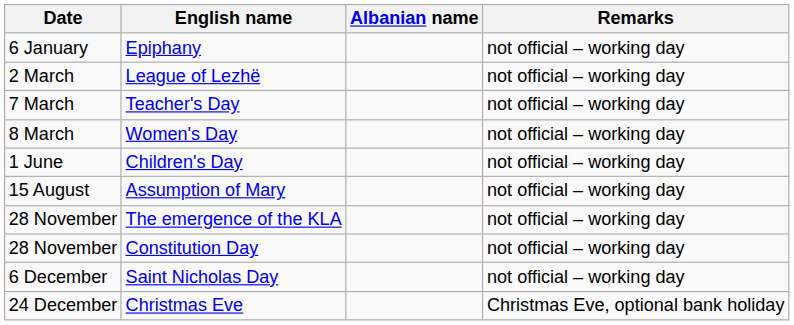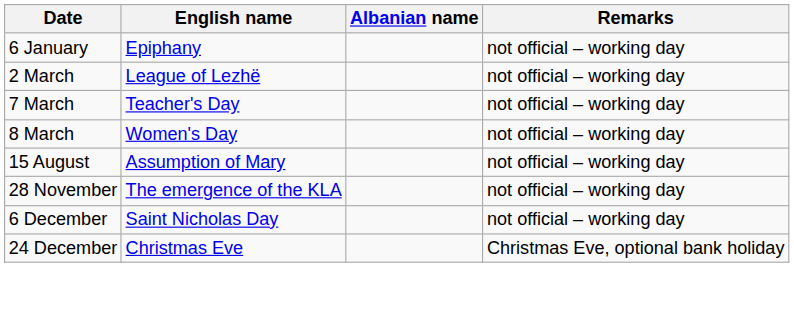 <table class="wikitable">
 <tr>
 <th>Date</th>
 <th>English name</th>
 <th><a href='#'>Albanian</a> name</th>
 <th>Remarks</th>
 </tr>
 <tr>
 <td>6 January</td>
 <td><a href='#'>Epiphany</a></td>
 <td></td>
 <td>not official – working day</td>
 </tr>
 <tr>
 <td>2 March</td>
 <td><a href='#'>League of Lezhë</a></td>
 <td></td>
 <td>not official – working day</td>
 </tr>
 <tr>
 <td>7 March</td>
 <td><a href='#'>Teacher's Day</a></td>
 <td></td>
 <td>not official – working day</td>
 </tr>
 <tr>
 <td>8 March</td>
 <td><a href='#'>Women's Day</a></td>
 <td></td>
 <td>not official – working day</td>
 </tr>
 <tr>
-<td>1 June</td>
-<td><a href='#'>Children's Day</a></td>
-<td></td>
-<td>not official – working day</td>
-</tr>
-<tr>
 <td>15 August</td>
 <td><a href='#'>Assumption of Mary</a></td>
 <td></td>
 <td>not official – working day</td>
 </tr>
 <tr>
 <td>28 November</td>
 <td><a href='#'>The emergence of the KLA</a></td>
-<td></td>
-<td>not official – working day</td>
-</tr>
-<tr>
-<td>28 November</td>
-<td><a href='#'>Constitution Day</a></td>
 <td></td>
 <td>not official – working day</td>
 </tr>
 <tr>
 <td>6 December</td>
 <td><a href='#'>Saint Nicholas Day</a></td>
 <td></td>
 <td>not official – working day</td>
 </tr>
 <tr>
 <td>24 December</td>
 <td><a href='#'>Christmas Eve</a></td>
 <td></td>
 <td>Christmas Eve, optional bank holiday</td>
 </tr>
 </table>
